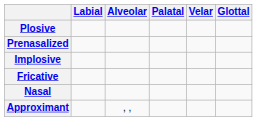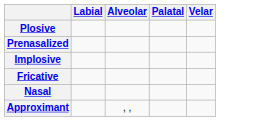 <table class="wikitable" style="text-align:center">
 <tr>
 <th></th>
 <th><a href='#'>Labial</a></th>
 <th><a href='#'>Alveolar</a></th>
 <th><a href='#'>Palatal</a></th>
 <th><a href='#'>Velar</a></th>
-<th><a href='#'>Glottal</a></th>
 </tr>
 <tr>
 <th><a href='#'>Plosive</a></th>
 <td> </td>
 <td> </td>
 <td></td>
 <td> </td>
-<td></td>
 </tr>
 <tr>
 <th><a href='#'>Prenasalized</a></th>
-<td></td>
 <td></td>
 <td></td>
 <td></td>
 <td></td>
 </tr>
 <tr>
 <th><a href='#'>Implosive</a></th>
 <td></td>
 <td></td>
 <td></td>
 <td></td>
-<td></td>
 </tr>
 <tr>
 <th><a href='#'>Fricative</a></th>
-<td></td>
 <td></td>
 <td></td>
 <td></td>
 <td></td>
 </tr>
 <tr>
 <th><a href='#'>Nasal</a></th>
 <td></td>
 <td></td>
 <td></td>
 <td></td>
-<td></td>
 </tr>
 <tr>
 <th><a href='#'>Approximant</a></th>
 <td></td>
 <td>, , </td>
 <td></td>
 <td></td>
-<td></td>
 </tr>
 </table>
